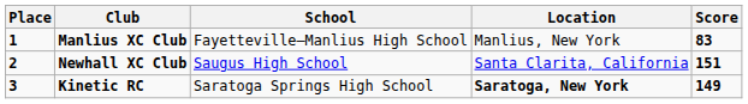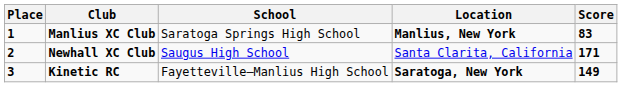 <table class="wikitable">
 <tr>
 <th>Place</th>
 <th>Club</th>
 <th>School</th>
 <th>Location</th>
 <th>Score</th>
 </tr>
 <tr>
 <td><strong>1</strong></td>
 <td><strong>Manlius XC Club</strong></td>
-<td>Fayetteville–Manlius High School</td>
-<td>Manlius, New York</td>
+<td>Saratoga Springs High School</td>
+<td><strong>Manlius, New York</strong></td>
 <td><strong>83</strong></td>
 </tr>
 <tr>
 <td><strong>2</strong></td>
 <td><strong>Newhall XC Club</strong></td>
 <td><a href='#'>Saugus High School</a></td>
 <td><a href='#'>Santa Clarita, California</a></td>
-<td><strong>151</strong></td>
+<td><strong>171</strong></td>
 </tr>
 <tr>
 <td><strong>3</strong></td>
 <td><strong>Kinetic RC</strong></td>
-<td>Saratoga Springs High School</td>
+<td>Fayetteville–Manlius High School</td>
 <td><strong>Saratoga, New York</strong></td>
 <td><strong>149</strong></td>
 </tr>
 </table>
